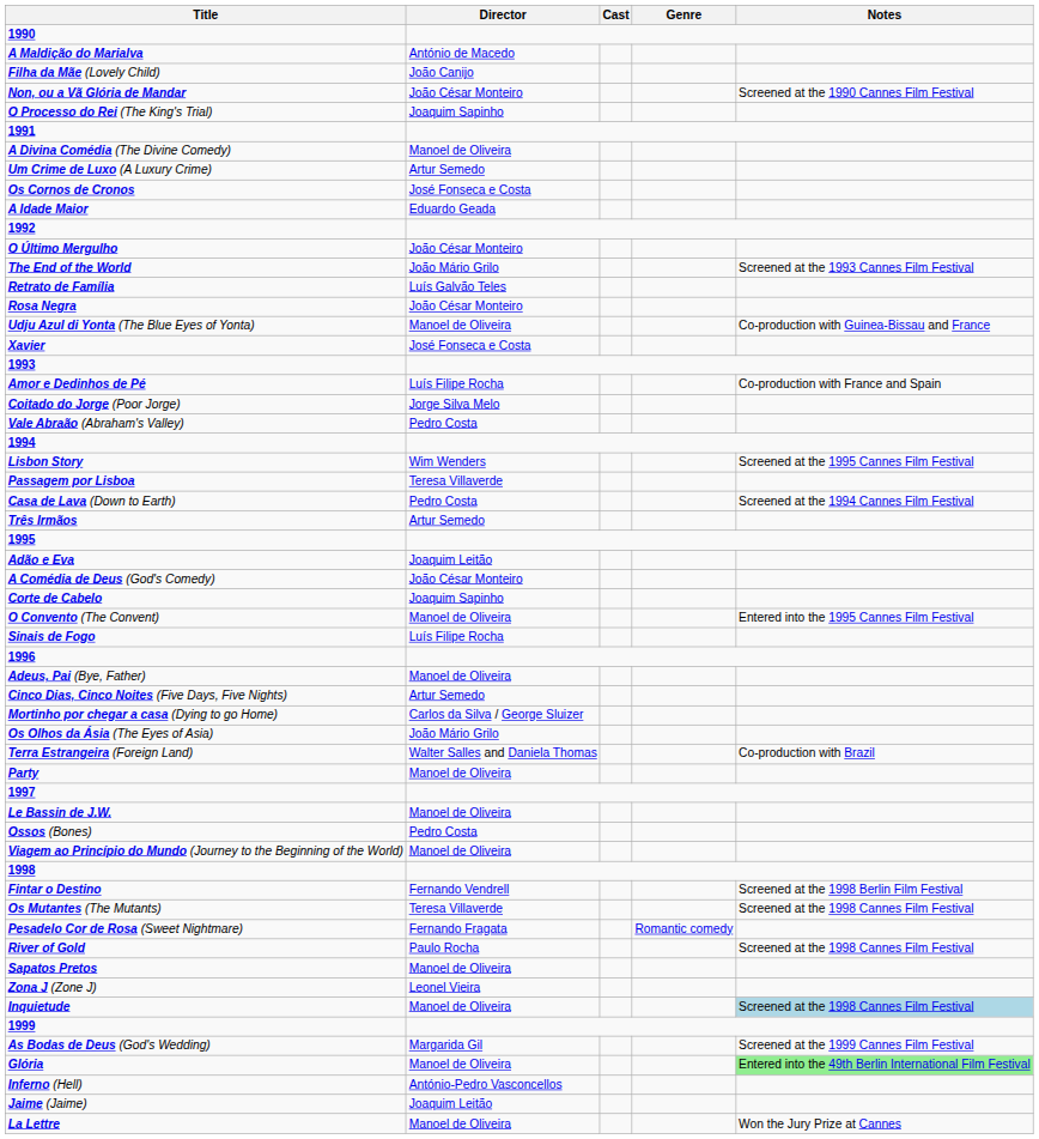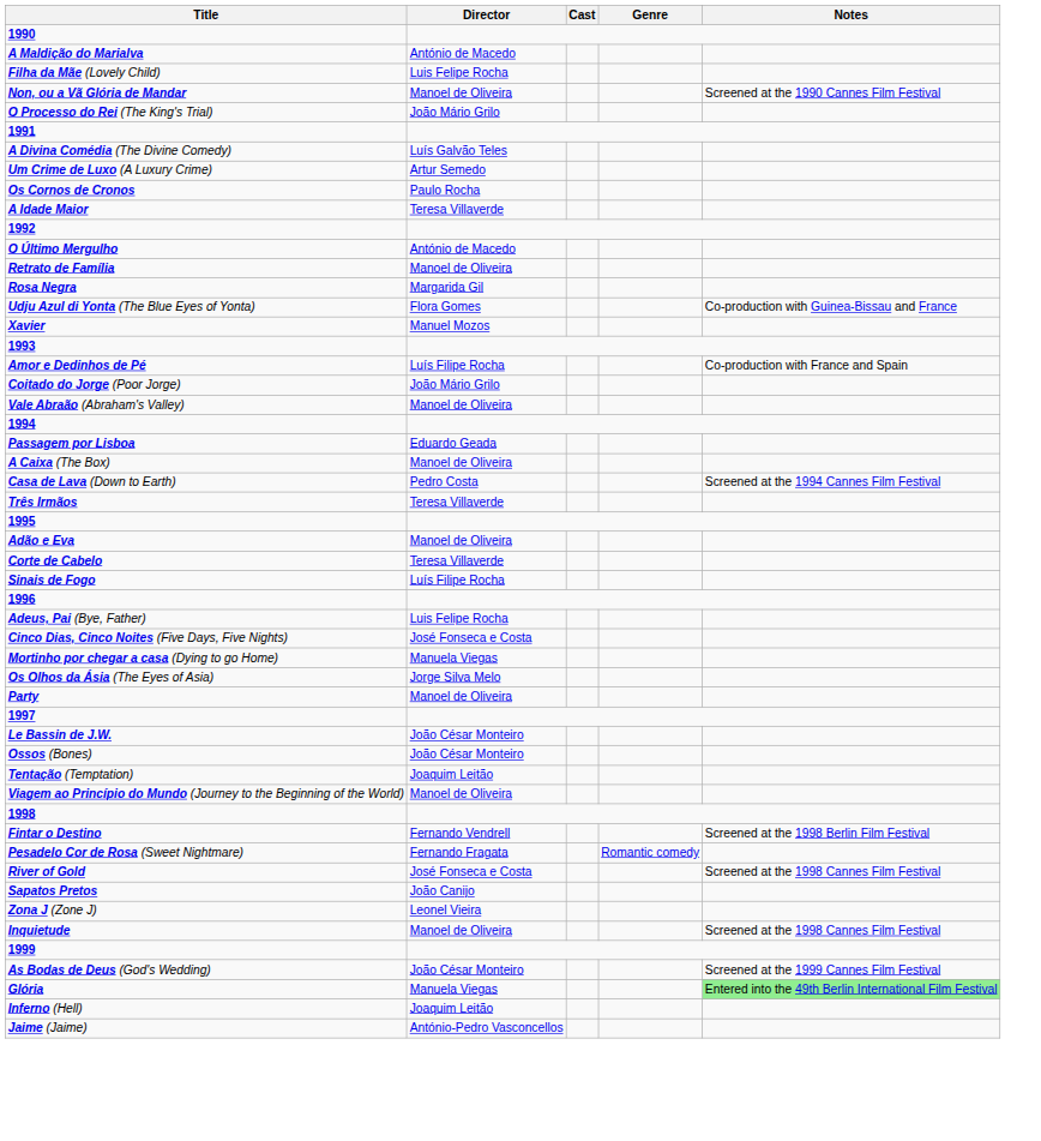 <table class="wikitable">
 <tr>
 <th>Title</th>
 <th>Director</th>
 <th>Cast</th>
 <th>Genre</th>
 <th>Notes</th>
 </tr>
 <tr>
 <td><strong><a href='#'>1990</a></strong></td>
 </tr>
 <tr>
 <td><strong><em><a href='#'>A Maldição do Marialva</a></em></strong></td>
 <td><a href='#'>António de Macedo</a></td>
 <td></td>
 <td></td>
 <td></td>
 </tr>
 <tr>
 <td><strong><em><a href='#'>Filha da Mãe</a></em></strong> <em>(Lovely Child)</em></td>
-<td><a href='#'>João Canijo</a></td>
+<td><a href='#'>Luis Felipe Rocha</a></td>
 <td></td>
 <td></td>
 <td></td>
 </tr>
 <tr>
 <td><strong><em><a href='#'>Non, ou a Vã Glória de Mandar</a></em></strong></td>
-<td><a href='#'>João César Monteiro</a></td>
+<td><a href='#'>Manoel de Oliveira</a></td>
 <td></td>
 <td></td>
 <td>Screened at the <a href='#'>1990 Cannes Film Festival</a></td>
 </tr>
 <tr>
 <td><strong><em><a href='#'>O Processo do Rei</a></em></strong> <em>(The King's Trial)</em></td>
-<td><a href='#'>Joaquim Sapinho</a></td>
+<td><a href='#'>João Mário Grilo</a></td>
 <td></td>
 <td></td>
 <td></td>
 </tr>
 <tr>
 <td><strong><a href='#'>1991</a></strong></td>
 </tr>
 <tr>
 <td><strong><em><a href='#'>A Divina Comédia</a></em></strong> <em>(The Divine Comedy)</em></td>
-<td><a href='#'>Manoel de Oliveira</a></td>
+<td><a href='#'>Luís Galvão Teles</a></td>
 <td></td>
 <td></td>
 <td></td>
 </tr>
 <tr>
 <td><strong><em><a href='#'>Um Crime de Luxo</a></em></strong> <em>(A Luxury Crime)</em></td>
 <td><a href='#'>Artur Semedo</a></td>
 <td></td>
 <td></td>
 <td></td>
 </tr>
 <tr>
 <td><strong><em><a href='#'>Os Cornos de Cronos</a></em></strong></td>
-<td><a href='#'>José Fonseca e Costa</a></td>
+<td><a href='#'>Paulo Rocha</a></td>
 <td></td>
 <td></td>
 <td></td>
 </tr>
 <tr>
 <td><strong><em><a href='#'>A Idade Maior</a></em></strong></td>
-<td><a href='#'>Eduardo Geada</a></td>
+<td><a href='#'>Teresa Villaverde</a></td>
 <td></td>
 <td></td>
 <td></td>
 </tr>
 <tr>
 <td><strong><a href='#'>1992</a></strong></td>
 </tr>
 <tr>
 <td><strong><em><a href='#'>O Último Mergulho</a></em></strong></td>
-<td><a href='#'>João César Monteiro</a></td>
+<td><a href='#'>António de Macedo</a></td>
 <td></td>
 <td></td>
 <td></td>
 </tr>
 <tr>
-<td><strong><em><a href='#'>The End of the World</a></em></strong></td>
-<td><a href='#'>João Mário Grilo</a></td>
-<td></td>
-<td></td>
-<td>Screened at the <a href='#'>1993 Cannes Film Festival</a></td>
-</tr>
-<tr>
 <td><strong><em><a href='#'>Retrato de Família</a></em></strong></td>
-<td><a href='#'>Luís Galvão Teles</a></td>
+<td><a href='#'>Manoel de Oliveira</a></td>
 <td></td>
 <td></td>
 <td></td>
 </tr>
 <tr>
 <td><strong><em><a href='#'>Rosa Negra</a></em></strong></td>
-<td><a href='#'>João César Monteiro</a></td>
+<td><a href='#'>Margarida Gil</a></td>
 <td></td>
 <td></td>
 <td></td>
 </tr>
 <tr>
 <td><strong><em><a href='#'>Udju Azul di Yonta</a></em></strong> <em>(The Blue Eyes of Yonta)</em></td>
-<td><a href='#'>Manoel de Oliveira</a></td>
+<td><a href='#'>Flora Gomes</a></td>
 <td></td>
 <td></td>
 <td>Co-production with <a href='#'>Guinea-Bissau</a> and <a href='#'>France</a></td>
 </tr>
 <tr>
 <td><strong><em><a href='#'>Xavier</a></em></strong></td>
-<td><a href='#'>José Fonseca e Costa</a></td>
+<td><a href='#'>Manuel Mozos</a></td>
 <td></td>
 <td></td>
 <td></td>
 </tr>
 <tr>
 <td><strong><a href='#'>1993</a></strong></td>
 </tr>
 <tr>
 <td><strong><em><a href='#'>Amor e Dedinhos de Pé</a></em></strong></td>
 <td><a href='#'>Luís Filipe Rocha</a></td>
 <td></td>
 <td></td>
 <td>Co-production with France and Spain</td>
 </tr>
 <tr>
 <td><strong><em><a href='#'>Coitado do Jorge</a></em></strong> <em>(Poor Jorge)</em></td>
-<td><a href='#'>Jorge Silva Melo</a></td>
+<td><a href='#'>João Mário Grilo</a></td>
 <td></td>
 <td></td>
 <td></td>
 </tr>
 <tr>
 <td><strong><em><a href='#'>Vale Abraão</a></em></strong> <em>(Abraham's Valley)</em></td>
-<td><a href='#'>Pedro Costa</a></td>
+<td><a href='#'>Manoel de Oliveira</a></td>
 <td></td>
 <td></td>
 <td></td>
 </tr>
 <tr>
 <td><strong><a href='#'>1994</a></strong></td>
 </tr>
 <tr>
-<td><strong><em><a href='#'>Lisbon Story</a></em></strong></td>
-<td><a href='#'>Wim Wenders</a></td>
+<td><strong><em><a href='#'>Passagem por Lisboa</a></em></strong></td>
+<td><a href='#'>Eduardo Geada</a></td>
 <td></td>
 <td></td>
-<td>Screened at the <a href='#'>1995 Cannes Film Festival</a></td>
+<td></td>
 </tr>
 <tr>
-<td><strong><em><a href='#'>Passagem por Lisboa</a></em></strong></td>
-<td><a href='#'>Teresa Villaverde</a></td>
+<td><strong><em><a href='#'>A Caixa</a></em></strong> <em>(The Box)</em></td>
+<td><a href='#'>Manoel de Oliveira</a></td>
 <td></td>
 <td></td>
 <td></td>
 </tr>
 <tr>
 <td><strong><em><a href='#'>Casa de Lava</a></em></strong> <em>(Down to Earth)</em></td>
 <td><a href='#'>Pedro Costa</a></td>
 <td></td>
 <td></td>
 <td>Screened at the <a href='#'>1994 Cannes Film Festival</a></td>
 </tr>
 <tr>
 <td><strong><em><a href='#'>Três Irmãos</a></em></strong></td>
-<td><a href='#'>Artur Semedo</a></td>
+<td><a href='#'>Teresa Villaverde</a></td>
 <td></td>
 <td></td>
 <td></td>
 </tr>
 <tr>
 <td><strong><a href='#'>1995</a></strong></td>
 </tr>
 <tr>
 <td><strong><em><a href='#'>Adão e Eva</a></em></strong></td>
-<td><a href='#'>Joaquim Leitão</a></td>
-<td></td>
-<td></td>
-<td></td>
-</tr>
-<tr>
-<td><strong><em><a href='#'>A Comédia de Deus</a></em></strong> <em>(God's Comedy)</em></td>
-<td><a href='#'>João César Monteiro</a></td>
+<td><a href='#'>Manoel de Oliveira</a></td>
 <td></td>
 <td></td>
 <td></td>
 </tr>
 <tr>
 <td><strong><em><a href='#'>Corte de Cabelo</a></em></strong></td>
-<td><a href='#'>Joaquim Sapinho</a></td>
+<td><a href='#'>Teresa Villaverde</a></td>
 <td></td>
 <td></td>
 <td></td>
-</tr>
-<tr>
-<td><strong><em><a href='#'>O Convento</a></em></strong> <em>(The Convent)</em></td>
-<td><a href='#'>Manoel de Oliveira</a></td>
-<td></td>
-<td></td>
-<td>Entered into the <a href='#'>1995 Cannes Film Festival</a></td>
 </tr>
 <tr>
 <td><strong><em><a href='#'>Sinais de Fogo</a></em></strong></td>
 <td><a href='#'>Luís Filipe Rocha</a></td>
 <td></td>
 <td></td>
 <td></td>
 </tr>
 <tr>
 <td><strong><a href='#'>1996</a></strong></td>
 </tr>
 <tr>
 <td><strong><em><a href='#'>Adeus, Pai</a></em></strong> <em>(Bye, Father)</em></td>
-<td><a href='#'>Manoel de Oliveira</a></td>
+<td><a href='#'>Luis Felipe Rocha</a></td>
 <td></td>
 <td></td>
 <td></td>
 </tr>
 <tr>
 <td><strong><em><a href='#'>Cinco Dias, Cinco Noites</a></em></strong> <em>(Five Days, Five Nights)</em></td>
-<td><a href='#'>Artur Semedo</a></td>
+<td><a href='#'>José Fonseca e Costa</a></td>
 <td></td>
 <td></td>
 <td></td>
 </tr>
 <tr>
 <td><strong><em><a href='#'>Mortinho por chegar a casa</a></em></strong> <em>(Dying to go Home)</em></td>
-<td><a href='#'>Carlos da Silva</a> / <a href='#'>George Sluizer</a></td>
+<td><a href='#'>Manuela Viegas</a></td>
 <td></td>
 <td></td>
 <td></td>
 </tr>
 <tr>
 <td><strong><em><a href='#'>Os Olhos da Ásia</a></em></strong> <em>(The Eyes of Asia)</em></td>
-<td><a href='#'>João Mário Grilo</a></td>
+<td><a href='#'>Jorge Silva Melo</a></td>
 <td></td>
 <td></td>
 <td></td>
-</tr>
-<tr>
-<td><strong><em><a href='#'>Terra Estrangeira</a></em></strong> <em>(Foreign Land)</em></td>
-<td><a href='#'>Walter Salles</a> and <a href='#'>Daniela Thomas</a></td>
-<td></td>
-<td></td>
-<td>Co-production with <a href='#'>Brazil</a></td>
 </tr>
 <tr>
 <td><strong><em><a href='#'>Party</a></em></strong></td>
 <td><a href='#'>Manoel de Oliveira</a></td>
 <td></td>
 <td></td>
 <td></td>
 </tr>
 <tr>
 <td><strong><a href='#'>1997</a></strong></td>
 </tr>
 <tr>
 <td><strong><em><a href='#'>Le Bassin de J.W.</a></em></strong></td>
-<td><a href='#'>Manoel de Oliveira</a></td>
+<td><a href='#'>João César Monteiro</a></td>
 <td></td>
 <td></td>
 <td></td>
 </tr>
 <tr>
 <td><strong><em><a href='#'>Ossos</a></em></strong> <em>(Bones)</em></td>
-<td><a href='#'>Pedro Costa</a></td>
+<td><a href='#'>João César Monteiro</a></td>
+<td></td>
+<td></td>
+<td></td>
+</tr>
+<tr>
+<td><strong><em><a href='#'>Tentação</a></em></strong> <em>(Temptation)</em></td>
+<td><a href='#'>Joaquim Leitão</a></td>
 <td></td>
 <td></td>
 <td></td>
 </tr>
 <tr>
 <td><strong><em><a href='#'>Viagem ao Princípio do Mundo</a></em></strong> <em>(Journey to the Beginning of the World)</em></td>
 <td><a href='#'>Manoel de Oliveira</a></td>
 <td></td>
 <td></td>
 <td></td>
 </tr>
 <tr>
 <td><strong><a href='#'>1998</a></strong></td>
 </tr>
 <tr>
 <td><strong><em><a href='#'>Fintar o Destino</a></em></strong></td>
 <td><a href='#'>Fernando Vendrell</a></td>
 <td></td>
 <td></td>
 <td>Screened at the <a href='#'>1998 Berlin Film Festival</a></td>
 </tr>
 <tr>
-<td><strong><em><a href='#'>Os Mutantes</a></em></strong> <em>(The Mutants)</em></td>
-<td><a href='#'>Teresa Villaverde</a></td>
-<td></td>
-<td></td>
-<td>Screened at the <a href='#'>1998 Cannes Film Festival</a></td>
-</tr>
-<tr>
 <td><strong><em><a href='#'>Pesadelo Cor de Rosa</a></em></strong> <em>(Sweet Nightmare)</em></td>
 <td><a href='#'>Fernando Fragata</a></td>
 <td></td>
 <td><a href='#'>Romantic comedy</a></td>
 <td></td>
 </tr>
 <tr>
 <td><strong><em><a href='#'>River of Gold</a></em></strong></td>
-<td><a href='#'>Paulo Rocha</a></td>
+<td><a href='#'>José Fonseca e Costa</a></td>
 <td></td>
 <td></td>
 <td>Screened at the <a href='#'>1998 Cannes Film Festival</a></td>
 </tr>
 <tr>
 <td><strong><em><a href='#'>Sapatos Pretos</a></em></strong></td>
-<td><a href='#'>Manoel de Oliveira</a></td>
+<td><a href='#'>João Canijo</a></td>
 <td></td>
 <td></td>
 <td></td>
 </tr>
 <tr>
 <td><strong><em><a href='#'>Zona J</a></em></strong> <em>(Zone J)</em></td>
 <td><a href='#'>Leonel Vieira</a></td>
 <td></td>
 <td></td>
 <td></td>
 </tr>
 <tr>
 <td><strong><em><a href='#'>Inquietude</a></em></strong></td>
 <td><a href='#'>Manoel de Oliveira</a></td>
 <td></td>
 <td></td>
-<td style="background: lightblue;">Screened at the <a href='#'>1998 Cannes Film Festival</a></td>
+<td>Screened at the <a href='#'>1998 Cannes Film Festival</a></td>
 </tr>
 <tr>
 <td><strong><a href='#'>1999</a></strong></td>
 </tr>
 <tr>
 <td><strong><em><a href='#'>As Bodas de Deus</a></em></strong> <em>(God's Wedding)</em></td>
-<td><a href='#'>Margarida Gil</a></td>
+<td><a href='#'>João César Monteiro</a></td>
 <td></td>
 <td></td>
 <td>Screened at the <a href='#'>1999 Cannes Film Festival</a></td>
 </tr>
 <tr>
 <td><strong><em><a href='#'>Glória</a></em></strong></td>
-<td><a href='#'>Manoel de Oliveira</a></td>
+<td><a href='#'>Manuela Viegas</a></td>
 <td></td>
 <td></td>
 <td style="background: lightgreen;">Entered into the <a href='#'>49th Berlin International Film Festival</a></td>
 </tr>
 <tr>
 <td><strong><em><a href='#'>Inferno</a></em></strong> <em>(Hell)</em></td>
-<td><a href='#'>António-Pedro Vasconcellos</a></td>
+<td><a href='#'>Joaquim Leitão</a></td>
 <td></td>
 <td></td>
 <td></td>
 </tr>
 <tr>
 <td><strong><em><a href='#'>Jaime</a></em></strong> <em>(Jaime)</em></td>
-<td><a href='#'>Joaquim Leitão</a></td>
+<td><a href='#'>António-Pedro Vasconcellos</a></td>
 <td></td>
 <td></td>
 <td></td>
 </tr>
-<tr>
-<td><strong><em><a href='#'>La Lettre</a></em></strong></td>
-<td><a href='#'>Manoel de Oliveira</a></td>
-<td></td>
-<td></td>
-<td>Won the Jury Prize at <a href='#'>Cannes</a></td>
-</tr>
 </table>
